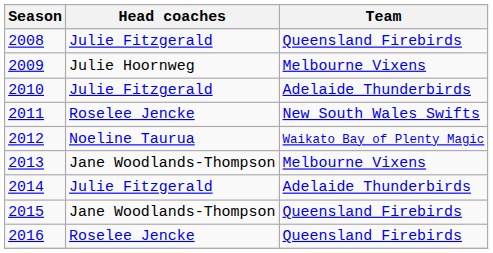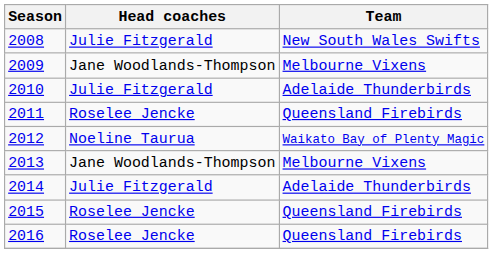 <table class="wikitable collapsible">
 <tr>
 <th>Season</th>
 <th>Head coaches</th>
 <th>Team</th>
 </tr>
 <tr>
 <td><a href='#'>2008</a></td>
 <td><a href='#'>Julie Fitzgerald</a></td>
-<td><a href='#'>Queensland Firebirds</a></td>
+<td><a href='#'>New South Wales Swifts</a></td>
 </tr>
 <tr>
 <td><a href='#'>2009</a></td>
-<td>Julie Hoornweg</td>
+<td>Jane Woodlands-Thompson</td>
 <td><a href='#'>Melbourne Vixens</a></td>
 </tr>
 <tr>
 <td><a href='#'>2010</a></td>
 <td><a href='#'>Julie Fitzgerald</a></td>
 <td><a href='#'>Adelaide Thunderbirds</a></td>
 </tr>
 <tr>
 <td><a href='#'>2011</a></td>
 <td><a href='#'>Roselee Jencke</a></td>
-<td><a href='#'>New South Wales Swifts</a></td>
+<td><a href='#'>Queensland Firebirds</a></td>
 </tr>
 <tr>
 <td><a href='#'>2012</a></td>
 <td><a href='#'>Noeline Taurua</a></td>
 <td><small><a href='#'>Waikato Bay of Plenty Magic</a></small></td>
 </tr>
 <tr>
 <td><a href='#'>2013</a></td>
 <td>Jane Woodlands-Thompson</td>
 <td><a href='#'>Melbourne Vixens</a></td>
 </tr>
 <tr>
 <td><a href='#'>2014</a></td>
 <td><a href='#'>Julie Fitzgerald</a></td>
 <td><a href='#'>Adelaide Thunderbirds</a></td>
 </tr>
 <tr>
 <td><a href='#'>2015</a></td>
-<td>Jane Woodlands-Thompson</td>
+<td><a href='#'>Roselee Jencke</a></td>
 <td><a href='#'>Queensland Firebirds</a></td>
 </tr>
 <tr>
 <td><a href='#'>2016</a></td>
 <td><a href='#'>Roselee Jencke</a></td>
 <td><a href='#'>Queensland Firebirds</a></td>
 </tr>
 <tr>
 </tr>
 </table>
